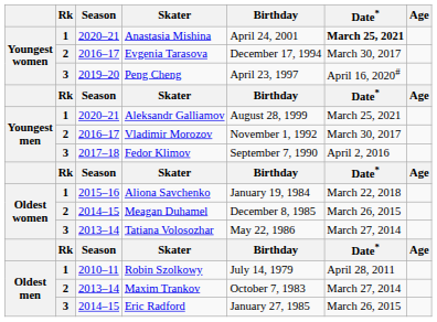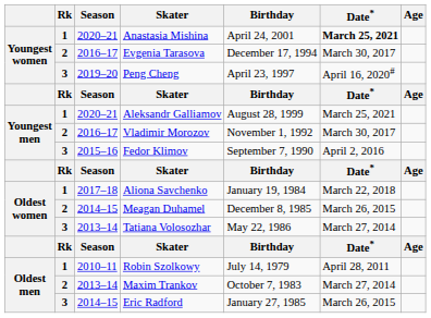 <table class="wikitable">
 <tr>
 <th></th>
 <th>Rk</th>
 <th>Season</th>
 <th>Skater</th>
 <th>Birthday</th>
 <th>Date<sup>*</sup></th>
 <th>Age</th>
 </tr>
 <tr>
 <th rowspan="3">Youngest<br>women</th>
 <th>1</th>
 <td><a href='#'>2020–21</a></td>
 <td> <a href='#'>Anastasia Mishina</a></td>
 <td>April 24, 2001</td>
 <td><strong>March 25, 2021</strong></td>
 <td></td>
 </tr>
 <tr>
 <th>2</th>
 <td><a href='#'>2016–17</a></td>
 <td> <a href='#'>Evgenia Tarasova</a></td>
 <td>December 17, 1994</td>
 <td>March 30, 2017</td>
 <td></td>
 </tr>
 <tr>
 <th>3</th>
 <td><a href='#'>2019–20</a></td>
 <td> <a href='#'>Peng Cheng</a></td>
 <td>April 23, 1997</td>
 <td>April 16, 2020<sup>#</sup></td>
 <td></td>
 </tr>
 <tr>
 <th></th>
 <th>Rk</th>
 <th>Season</th>
 <th>Skater</th>
 <th>Birthday</th>
 <th>Date<sup>*</sup></th>
 <th>Age</th>
 </tr>
 <tr>
 <th rowspan="3">Youngest<br>men</th>
 <th>1</th>
 <td><a href='#'>2020–21</a></td>
 <td> <a href='#'>Aleksandr Galliamov</a></td>
 <td>August 28, 1999</td>
 <td>March 25, 2021</td>
 <td></td>
 </tr>
 <tr>
 <th>2</th>
 <td><a href='#'>2016–17</a></td>
 <td> <a href='#'>Vladimir Morozov</a></td>
 <td>November 1, 1992</td>
 <td>March 30, 2017</td>
 <td></td>
 </tr>
 <tr>
 <th>3</th>
-<td><a href='#'>2017–18</a></td>
+<td><a href='#'>2015–16</a></td>
 <td> <a href='#'>Fedor Klimov</a></td>
 <td>September 7, 1990</td>
 <td>April 2, 2016</td>
 <td></td>
 </tr>
 <tr>
 <th></th>
 <th>Rk</th>
 <th>Season</th>
 <th>Skater</th>
 <th>Birthday</th>
 <th>Date<sup>*</sup></th>
 <th>Age</th>
 </tr>
 <tr>
 <th rowspan="3">Oldest<br>women</th>
 <th>1</th>
-<td><a href='#'>2015–16</a></td>
+<td><a href='#'>2017–18</a></td>
 <td> <a href='#'>Aliona Savchenko</a></td>
 <td>January 19, 1984</td>
 <td>March 22, 2018</td>
 <td></td>
 </tr>
 <tr>
 <th>2</th>
 <td><a href='#'>2014–15</a></td>
 <td> <a href='#'>Meagan Duhamel</a></td>
 <td>December 8, 1985</td>
 <td>March 26, 2015</td>
 <td></td>
 </tr>
 <tr>
 <th>3</th>
 <td><a href='#'>2013–14</a></td>
 <td> <a href='#'>Tatiana Volosozhar</a></td>
 <td>May 22, 1986</td>
 <td>March 27, 2014</td>
 <td></td>
 </tr>
 <tr>
 <th></th>
 <th>Rk</th>
 <th>Season</th>
 <th>Skater</th>
 <th>Birthday</th>
 <th>Date<sup>*</sup></th>
 <th>Age</th>
 </tr>
 <tr>
 <th rowspan="3">Oldest<br>men</th>
 <th>1</th>
 <td><a href='#'>2010–11</a></td>
 <td> <a href='#'>Robin Szolkowy</a></td>
 <td>July 14, 1979</td>
 <td>April 28, 2011</td>
 <td></td>
 </tr>
 <tr>
 <th>2</th>
 <td><a href='#'>2013–14</a></td>
 <td> <a href='#'>Maxim Trankov</a></td>
 <td>October 7, 1983</td>
 <td>March 27, 2014</td>
 <td></td>
 </tr>
 <tr>
 <th>3</th>
 <td><a href='#'>2014–15</a></td>
 <td> <a href='#'>Eric Radford</a></td>
 <td>January 27, 1985</td>
 <td>March 26, 2015</td>
 <td></td>
 </tr>
 </table>
